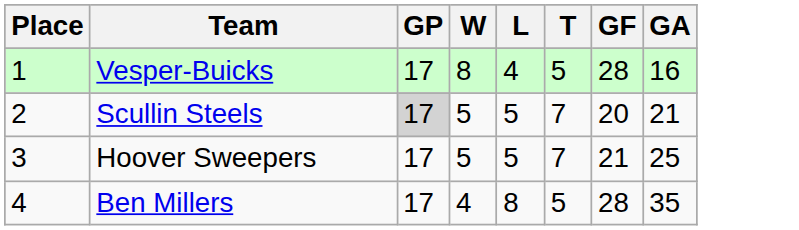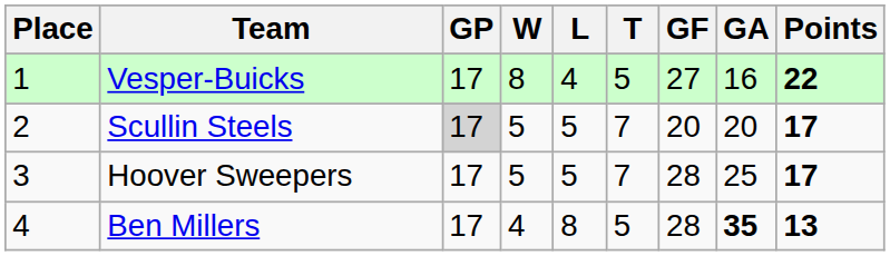 <table class="wikitable">
 <tr>
 <th>Place</th>
 <th width="170">Team</th>
 <th width="20">GP</th>
 <th width="20">W</th>
 <th width="20">L</th>
 <th width="20">T</th>
 <th width="20">GF</th>
 <th width="20">GA</th>
+<th>Points</th>
 </tr>
 <tr bgcolor=#ccffcc>
 <td>1</td>
 <td><a href='#'>Vesper-Buicks</a></td>
 <td>17</td>
 <td>8</td>
 <td>4</td>
 <td>5</td>
-<td>28</td>
+<td>27</td>
 <td>16</td>
+<td><strong>22</strong></td>
 </tr>
 <tr>
 <td>2</td>
 <td><a href='#'>Scullin Steels</a></td>
 <td style="background: lightgrey;">17</td>
 <td>5</td>
 <td>5</td>
 <td>7</td>
 <td>20</td>
-<td>21</td>
+<td>20</td>
+<td><strong>17</strong></td>
 </tr>
 <tr>
 <td>3</td>
 <td>Hoover Sweepers</td>
 <td>17</td>
 <td>5</td>
 <td>5</td>
 <td>7</td>
-<td>21</td>
+<td>28</td>
 <td>25</td>
+<td><strong>17</strong></td>
 </tr>
 <tr>
 <td>4</td>
 <td><a href='#'>Ben Millers</a></td>
 <td>17</td>
 <td>4</td>
 <td>8</td>
 <td>5</td>
 <td>28</td>
-<td>35</td>
+<td><strong>35</strong></td>
+<td><strong>13</strong></td>
 </tr>
 </table>
